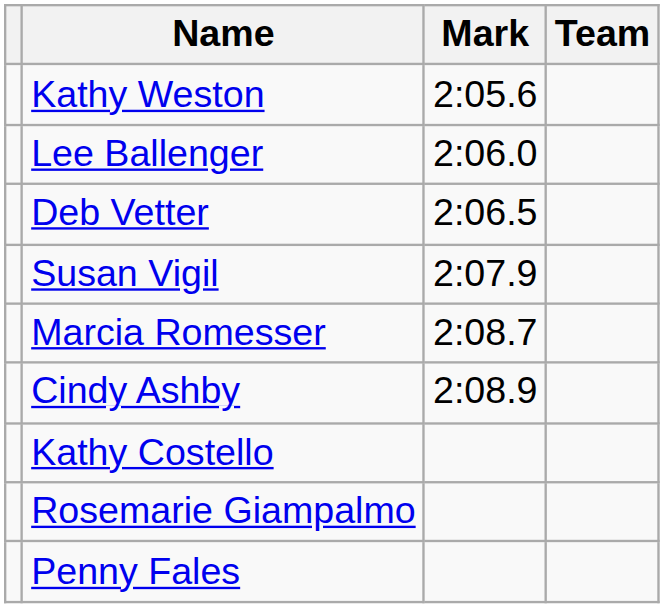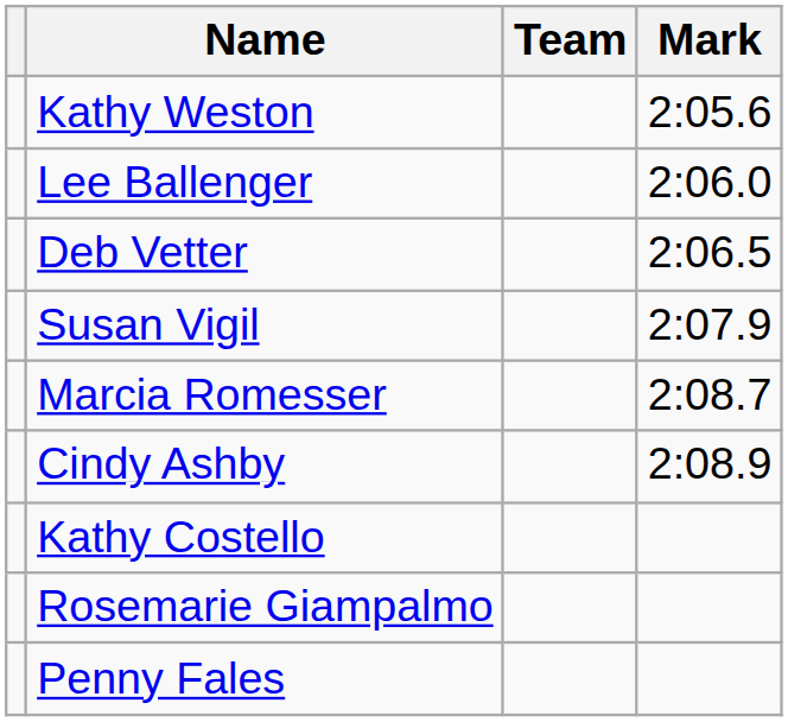 <table class=wikitable>
 <tr>
 <th></th>
 <th>Name</th>
+<th>Team</th>
 <th>Mark</th>
-<th>Team</th>
 </tr>
 <tr>
 <td></td>
 <td><a href='#'>Kathy Weston</a></td>
+<td></td>
 <td>2:05.6</td>
-<td></td>
 </tr>
 <tr>
 <td></td>
 <td><a href='#'>Lee Ballenger</a></td>
+<td></td>
 <td>2:06.0</td>
-<td></td>
 </tr>
 <tr>
 <td></td>
 <td><a href='#'>Deb Vetter</a></td>
+<td></td>
 <td>2:06.5</td>
-<td></td>
 </tr>
 <tr>
 <td></td>
 <td><a href='#'>Susan Vigil</a></td>
+<td></td>
 <td>2:07.9</td>
-<td></td>
 </tr>
 <tr>
 <td></td>
 <td><a href='#'>Marcia Romesser</a></td>
+<td></td>
 <td>2:08.7</td>
-<td></td>
 </tr>
 <tr>
 <td></td>
 <td><a href='#'>Cindy Ashby</a></td>
+<td></td>
 <td>2:08.9</td>
-<td></td>
 </tr>
 <tr>
 <td></td>
 <td><a href='#'>Kathy Costello</a></td>
 <td></td>
 <td></td>
 </tr>
 <tr>
 <td></td>
 <td><a href='#'>Rosemarie Giampalmo</a></td>
 <td></td>
 <td></td>
 </tr>
 <tr>
 <td></td>
 <td><a href='#'>Penny Fales</a></td>
 <td></td>
 <td></td>
 </tr>
 </table>
